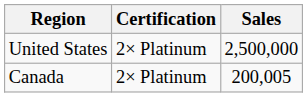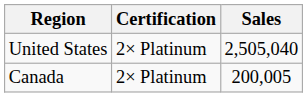 <table class="wikitable">
 <tr>
 <th>Region</th>
 <th>Certification</th>
 <th>Sales</th>
 </tr>
 <tr>
 <td>United States</td>
 <td>2× Platinum</td>
-<td align="center">2,500,000</td>
+<td align="center">2,505,040</td>
 </tr>
 <tr>
 <td>Canada</td>
 <td>2× Platinum</td>
 <td align="center">200,005</td>
 </tr>
 </table>
